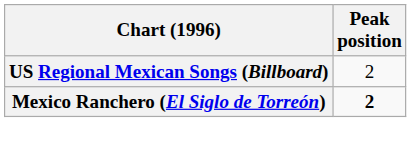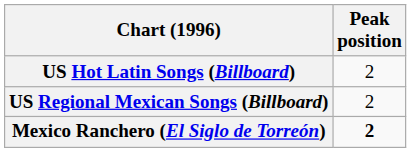 <table class="wikitable">
 <tr>
 <th>Chart (1996)</th>
 <th>Peak<br>position</th>
+</tr>
+<tr>
+<th scope=row>US <a href='#'>Hot Latin Songs</a> (<a href='#'><em>Billboard</em></a>)</th>
+<td style="text-align:center;">2</td>
 </tr>
 <tr>
 <th scope=row>US <a href='#'>Regional Mexican Songs</a> (<em>Billboard</em>)</th>
 <td style="text-align:center;">2</td>
 </tr>
 <tr>
 <th scope=row>Mexico Ranchero (<em><a href='#'>El Siglo de Torreón</a></em>)</th>
 <td style="text-align:center;"><strong>2</strong></td>
 </tr>
 </table>
